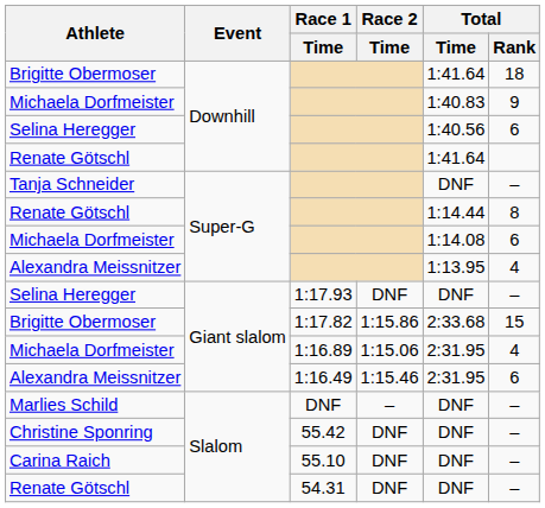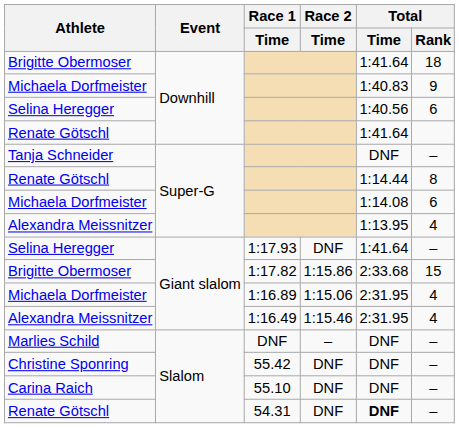 <table class="wikitable" style="font-size:90%">
 <tr>
 <th rowspan="2">Athlete</th>
 <th rowspan="2">Event</th>
 <th>Race 1</th>
 <th>Race 2</th>
 <th colspan="2">Total</th>
 </tr>
 <tr>
 <th>Time</th>
 <th>Time</th>
 <th>Time</th>
 <th>Rank</th>
 </tr>
 <tr>
 <td><a href='#'>Brigitte Obermoser</a></td>
 <td rowspan="4">Downhill</td>
 <td colspan="2" bgcolor="wheat"></td>
 <td align="center">1:41.64</td>
 <td align="center">18</td>
 </tr>
 <tr>
 <td><a href='#'>Michaela Dorfmeister</a></td>
 <td colspan="2" bgcolor="wheat"></td>
 <td align="center">1:40.83</td>
 <td align="center">9</td>
 </tr>
 <tr>
 <td><a href='#'>Selina Heregger</a></td>
 <td colspan="2" bgcolor="wheat"></td>
 <td align="center">1:40.56</td>
 <td align="center">6</td>
 </tr>
 <tr>
 <td><a href='#'>Renate Götschl</a></td>
 <td colspan="2" bgcolor="wheat"></td>
 <td align="center">1:41.64</td>
 <td align="center"></td>
 </tr>
 <tr>
 <td><a href='#'>Tanja Schneider</a></td>
 <td rowspan="4">Super-G</td>
 <td colspan="2" bgcolor="wheat"></td>
 <td align="center">DNF</td>
 <td align="center">–</td>
 </tr>
 <tr>
 <td><a href='#'>Renate Götschl</a></td>
 <td colspan="2" bgcolor="wheat"></td>
 <td align="center">1:14.44</td>
 <td align="center">8</td>
 </tr>
 <tr>
 <td><a href='#'>Michaela Dorfmeister</a></td>
 <td colspan="2" bgcolor="wheat"></td>
 <td align="center">1:14.08</td>
 <td align="center">6</td>
 </tr>
 <tr>
 <td><a href='#'>Alexandra Meissnitzer</a></td>
 <td colspan="2" bgcolor="wheat"></td>
 <td align="center">1:13.95</td>
 <td align="center">4</td>
 </tr>
 <tr>
 <td><a href='#'>Selina Heregger</a></td>
 <td rowspan="4">Giant slalom</td>
 <td align="center">1:17.93</td>
 <td align="center">DNF</td>
-<td align="center">DNF</td>
+<td align="center">1:41.64</td>
 <td align="center">–</td>
 </tr>
 <tr>
 <td><a href='#'>Brigitte Obermoser</a></td>
 <td align="center">1:17.82</td>
 <td align="center">1:15.86</td>
 <td align="center">2:33.68</td>
 <td align="center">15</td>
 </tr>
 <tr>
 <td><a href='#'>Michaela Dorfmeister</a></td>
 <td align="center">1:16.89</td>
 <td align="center">1:15.06</td>
 <td align="center">2:31.95</td>
 <td align="center">4</td>
 </tr>
 <tr>
 <td><a href='#'>Alexandra Meissnitzer</a></td>
 <td align="center">1:16.49</td>
 <td align="center">1:15.46</td>
 <td align="center">2:31.95</td>
-<td align="center">6</td>
+<td align="center">4</td>
 </tr>
 <tr>
 <td><a href='#'>Marlies Schild</a></td>
 <td rowspan="4">Slalom</td>
 <td align="center">DNF</td>
 <td align="center">–</td>
 <td align="center">DNF</td>
 <td align="center">–</td>
 </tr>
 <tr>
 <td><a href='#'>Christine Sponring</a></td>
 <td align="center">55.42</td>
 <td align="center">DNF</td>
 <td align="center">DNF</td>
 <td align="center">–</td>
 </tr>
 <tr>
 <td><a href='#'>Carina Raich</a></td>
 <td align="center">55.10</td>
 <td align="center">DNF</td>
 <td align="center">DNF</td>
 <td align="center">–</td>
 </tr>
 <tr>
 <td><a href='#'>Renate Götschl</a></td>
 <td align="center">54.31</td>
 <td align="center">DNF</td>
-<td align="center">DNF</td>
+<td align="center"><strong>DNF</strong></td>
 <td align="center">–</td>
 </tr>
 </table>
